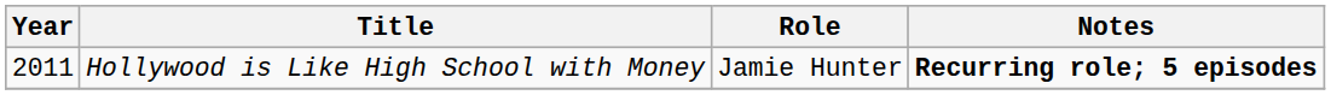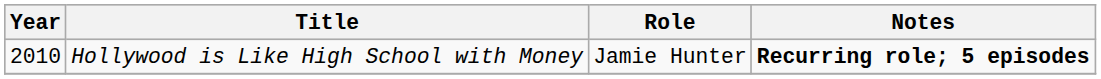 <table class="wikitable">
 <tr>
 <th>Year</th>
 <th>Title</th>
 <th>Role</th>
 <th>Notes</th>
 </tr>
 <tr>
-<td>2011</td>
+<td>2010</td>
 <td><em>Hollywood is Like High School with Money</em></td>
 <td>Jamie Hunter</td>
 <td><strong>Recurring role; 5 episodes</strong></td>
 </tr>
 <tr>
 </tr>
 </table>
